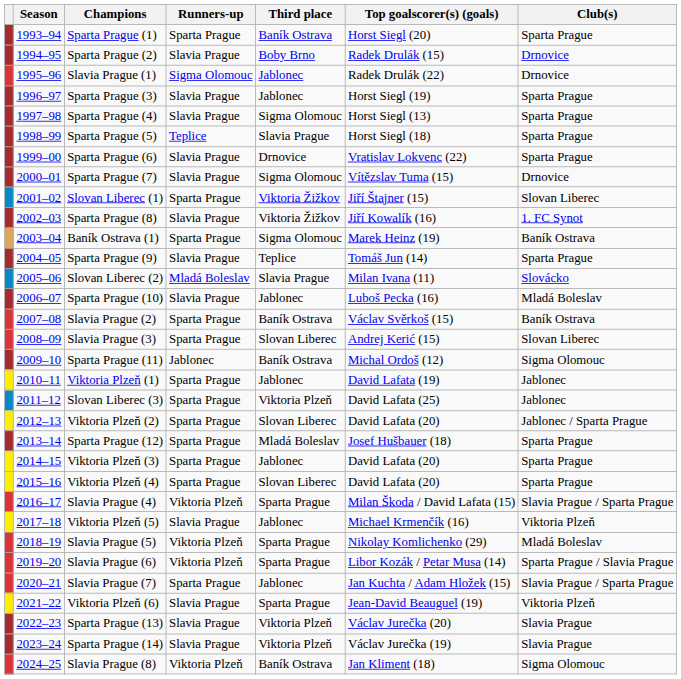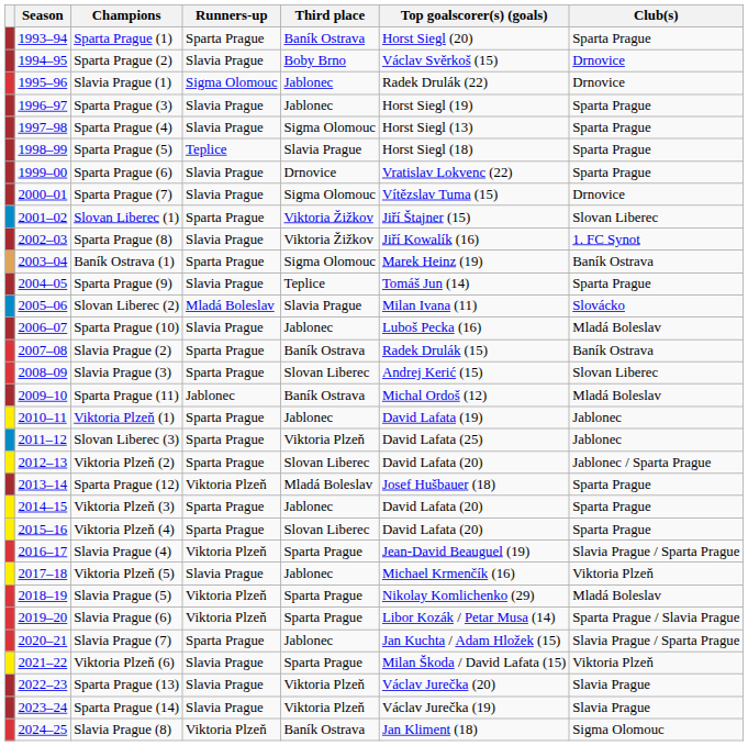 <table class="wikitable">
 <tr>
 <th></th>
 <th>Season</th>
 <th>Champions</th>
 <th>Runners-up</th>
 <th>Third place</th>
 <th>Top goalscorer(s) (goals)</th>
 <th>Club(s)</th>
 </tr>
 <tr>
 <td bgcolor=#a42a2f> </td>
 <td><a href='#'>1993–94</a></td>
 <td><a href='#'>Sparta Prague</a> (1)</td>
 <td>Sparta Prague</td>
 <td><a href='#'>Baník Ostrava</a></td>
 <td> <a href='#'>Horst Siegl</a> (20)</td>
 <td>Sparta Prague</td>
 </tr>
 <tr>
 <td bgcolor=#a42a2f> </td>
 <td><a href='#'>1994–95</a></td>
 <td>Sparta Prague (2)</td>
 <td>Slavia Prague</td>
 <td><a href='#'>Boby Brno</a></td>
-<td> <a href='#'>Radek Drulák</a> (15)</td>
+<td> <a href='#'>Václav Svěrkoš</a> (15)</td>
 <td><a href='#'>Drnovice</a></td>
 </tr>
 <tr>
 <td bgcolor=#da3439> </td>
 <td><a href='#'>1995–96</a></td>
 <td>Slavia Prague (1)</td>
 <td><a href='#'>Sigma Olomouc</a></td>
 <td><a href='#'>Jablonec</a></td>
 <td> Radek Drulák (22)</td>
 <td>Drnovice</td>
 </tr>
 <tr>
 <td bgcolor=#a42a2f> </td>
 <td><a href='#'>1996–97</a></td>
 <td>Sparta Prague (3)</td>
 <td>Slavia Prague</td>
 <td>Jablonec</td>
 <td> Horst Siegl (19)</td>
 <td>Sparta Prague</td>
 </tr>
 <tr>
 <td bgcolor=#a42a2f> </td>
 <td><a href='#'>1997–98</a></td>
 <td>Sparta Prague (4)</td>
 <td>Slavia Prague</td>
 <td>Sigma Olomouc</td>
 <td> Horst Siegl (13)</td>
 <td>Sparta Prague</td>
 </tr>
 <tr>
 <td bgcolor=#a42a2f> </td>
 <td><a href='#'>1998–99</a></td>
 <td>Sparta Prague (5)</td>
 <td><a href='#'>Teplice</a></td>
 <td>Slavia Prague</td>
 <td> Horst Siegl (18)</td>
 <td>Sparta Prague</td>
 </tr>
 <tr>
 <td bgcolor=#a42a2f> </td>
 <td><a href='#'>1999–00</a></td>
 <td>Sparta Prague (6)</td>
 <td>Slavia Prague</td>
 <td>Drnovice</td>
 <td> <a href='#'>Vratislav Lokvenc</a> (22)</td>
 <td>Sparta Prague</td>
 </tr>
 <tr>
 <td bgcolor=#a42a2f> </td>
 <td><a href='#'>2000–01</a></td>
 <td>Sparta Prague (7)</td>
 <td>Slavia Prague</td>
 <td>Sigma Olomouc</td>
 <td> <a href='#'>Vítězslav Tuma</a> (15)</td>
 <td>Drnovice</td>
 </tr>
 <tr>
 <td bgcolor=#038ac7> </td>
 <td><a href='#'>2001–02</a></td>
 <td><a href='#'>Slovan Liberec</a> (1)</td>
 <td>Sparta Prague</td>
 <td><a href='#'>Viktoria Žižkov</a></td>
 <td> <a href='#'>Jiří Štajner</a> (15)</td>
 <td>Slovan Liberec</td>
 </tr>
 <tr>
 <td bgcolor=#a42a2f> </td>
 <td><a href='#'>2002–03</a></td>
 <td>Sparta Prague (8)</td>
 <td>Slavia Prague</td>
 <td>Viktoria Žižkov</td>
 <td> <a href='#'>Jiří Kowalík</a> (16)</td>
 <td><a href='#'>1. FC Synot</a></td>
 </tr>
 <tr>
 <td bgcolor=#dea45a> </td>
 <td><a href='#'>2003–04</a></td>
 <td>Baník Ostrava (1)</td>
 <td>Sparta Prague</td>
 <td>Sigma Olomouc</td>
 <td> <a href='#'>Marek Heinz</a> (19)</td>
 <td>Baník Ostrava</td>
 </tr>
 <tr>
 <td bgcolor=#a42a2f> </td>
 <td><a href='#'>2004–05</a></td>
 <td>Sparta Prague (9)</td>
 <td>Slavia Prague</td>
 <td>Teplice</td>
 <td> <a href='#'>Tomáš Jun</a> (14)</td>
 <td>Sparta Prague</td>
 </tr>
 <tr>
 <td bgcolor=#038ac7> </td>
 <td><a href='#'>2005–06</a></td>
 <td>Slovan Liberec (2)</td>
 <td><a href='#'>Mladá Boleslav</a></td>
 <td>Slavia Prague</td>
 <td> <a href='#'>Milan Ivana</a> (11)</td>
 <td><a href='#'>Slovácko</a></td>
 </tr>
 <tr>
 <td bgcolor=#a42a2f> </td>
 <td><a href='#'>2006–07</a></td>
 <td>Sparta Prague (10)</td>
 <td>Slavia Prague</td>
 <td>Jablonec</td>
 <td> <a href='#'>Luboš Pecka</a> (16)</td>
 <td>Mladá Boleslav</td>
 </tr>
 <tr>
 <td bgcolor=#da3439> </td>
 <td><a href='#'>2007–08</a></td>
 <td>Slavia Prague (2)</td>
 <td>Sparta Prague</td>
 <td>Baník Ostrava</td>
-<td> <a href='#'>Václav Svěrkoš</a> (15)</td>
+<td> <a href='#'>Radek Drulák</a> (15)</td>
 <td>Baník Ostrava</td>
 </tr>
 <tr>
 <td bgcolor=#da3439> </td>
 <td><a href='#'>2008–09</a></td>
 <td>Slavia Prague (3)</td>
 <td>Sparta Prague</td>
 <td>Slovan Liberec</td>
 <td> <a href='#'>Andrej Kerić</a> (15)</td>
 <td>Slovan Liberec</td>
 </tr>
 <tr>
 <td bgcolor=#a42a2f> </td>
 <td><a href='#'>2009–10</a></td>
 <td>Sparta Prague (11)</td>
 <td>Jablonec</td>
 <td>Baník Ostrava</td>
 <td> <a href='#'>Michal Ordoš</a> (12)</td>
-<td>Sigma Olomouc</td>
+<td>Mladá Boleslav</td>
 </tr>
 <tr>
 <td bgcolor=#ffee00> </td>
 <td><a href='#'>2010–11</a></td>
 <td><a href='#'>Viktoria Plzeň</a> (1)</td>
 <td>Sparta Prague</td>
 <td>Jablonec</td>
 <td> <a href='#'>David Lafata</a> (19)</td>
 <td>Jablonec</td>
 </tr>
 <tr>
 <td bgcolor=#038ac7> </td>
 <td><a href='#'>2011–12</a></td>
 <td>Slovan Liberec (3)</td>
 <td>Sparta Prague</td>
 <td>Viktoria Plzeň</td>
 <td> David Lafata (25)</td>
 <td>Jablonec</td>
 </tr>
 <tr>
 <td bgcolor=#ffee00> </td>
 <td><a href='#'>2012–13</a></td>
 <td>Viktoria Plzeň (2)</td>
 <td>Sparta Prague</td>
 <td>Slovan Liberec</td>
 <td> David Lafata (20)</td>
 <td>Jablonec / Sparta Prague</td>
 </tr>
 <tr>
 <td bgcolor=#a42a2f> </td>
 <td><a href='#'>2013–14</a></td>
 <td>Sparta Prague (12)</td>
-<td>Sparta Prague</td>
+<td>Viktoria Plzeň</td>
 <td>Mladá Boleslav</td>
 <td> <a href='#'>Josef Hušbauer</a> (18)</td>
 <td>Sparta Prague</td>
 </tr>
 <tr>
 <td bgcolor=#ffee00> </td>
 <td><a href='#'>2014–15</a></td>
 <td>Viktoria Plzeň (3)</td>
 <td>Sparta Prague</td>
 <td>Jablonec</td>
 <td> David Lafata (20)</td>
 <td>Sparta Prague</td>
 </tr>
 <tr>
 <td bgcolor=#ffee00> </td>
 <td><a href='#'>2015–16</a></td>
 <td>Viktoria Plzeň (4)</td>
 <td>Sparta Prague</td>
 <td>Slovan Liberec</td>
 <td> David Lafata (20)</td>
 <td>Sparta Prague</td>
 </tr>
 <tr>
 <td bgcolor=#da3439> </td>
 <td><a href='#'>2016–17</a></td>
 <td>Slavia Prague (4)</td>
 <td>Viktoria Plzeň</td>
 <td>Sparta Prague</td>
-<td> <a href='#'>Milan Škoda</a> /  David Lafata (15)</td>
+<td> <a href='#'>Jean-David Beauguel</a> (19)</td>
 <td>Slavia Prague / Sparta Prague</td>
 </tr>
 <tr>
 <td bgcolor=#ffee00> </td>
 <td><a href='#'>2017–18</a></td>
 <td>Viktoria Plzeň (5)</td>
 <td>Slavia Prague</td>
 <td>Jablonec</td>
 <td> <a href='#'>Michael Krmenčík</a> (16)</td>
 <td>Viktoria Plzeň</td>
 </tr>
 <tr>
 <td bgcolor=#da3439> </td>
 <td><a href='#'>2018–19</a></td>
 <td>Slavia Prague (5)</td>
 <td>Viktoria Plzeň</td>
 <td>Sparta Prague</td>
 <td> <a href='#'>Nikolay Komlichenko</a> (29)</td>
 <td>Mladá Boleslav</td>
 </tr>
 <tr>
 <td bgcolor=#da3439> </td>
 <td><a href='#'>2019–20</a></td>
 <td>Slavia Prague (6)</td>
 <td>Viktoria Plzeň</td>
 <td>Sparta Prague</td>
 <td> <a href='#'>Libor Kozák</a> /  <a href='#'>Petar Musa</a> (14)</td>
 <td>Sparta Prague / Slavia Prague</td>
 </tr>
 <tr>
 <td bgcolor=#da3439> </td>
 <td><a href='#'>2020–21</a></td>
 <td>Slavia Prague (7)</td>
 <td>Sparta Prague</td>
 <td>Jablonec</td>
 <td> <a href='#'>Jan Kuchta</a> /  <a href='#'>Adam Hložek</a> (15)</td>
 <td>Slavia Prague / Sparta Prague</td>
 </tr>
 <tr>
 <td bgcolor=#ffee00> </td>
 <td><a href='#'>2021–22</a></td>
 <td>Viktoria Plzeň (6)</td>
 <td>Slavia Prague</td>
 <td>Sparta Prague</td>
-<td> <a href='#'>Jean-David Beauguel</a> (19)</td>
+<td> <a href='#'>Milan Škoda</a> /  David Lafata (15)</td>
 <td>Viktoria Plzeň</td>
 </tr>
 <tr>
 <td bgcolor=#a42a2f> </td>
 <td><a href='#'>2022–23</a></td>
 <td>Sparta Prague (13)</td>
 <td>Slavia Prague</td>
 <td>Viktoria Plzeň</td>
 <td> <a href='#'>Václav Jurečka</a> (20)</td>
 <td>Slavia Prague</td>
 </tr>
 <tr>
 <td bgcolor=#a42a2f> </td>
 <td><a href='#'>2023–24</a></td>
 <td>Sparta Prague (14)</td>
 <td>Slavia Prague</td>
 <td>Viktoria Plzeň</td>
 <td> Václav Jurečka (19)</td>
 <td>Slavia Prague</td>
 </tr>
 <tr>
 <td bgcolor=#da3439> </td>
 <td><a href='#'>2024–25</a></td>
 <td>Slavia Prague (8)</td>
 <td>Viktoria Plzeň</td>
 <td>Baník Ostrava</td>
 <td> <a href='#'>Jan Kliment</a> (18)</td>
 <td>Sigma Olomouc</td>
 </tr>
 </table>
